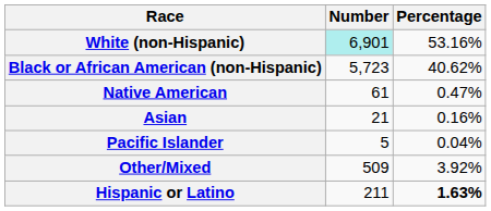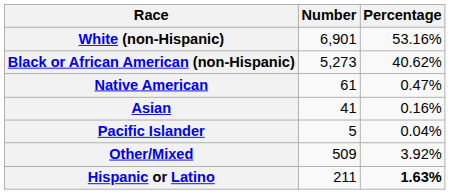 <table class="wikitable" style="text-align:right">
 <tr>
 <th scope="col">Race</th>
 <th scope="col">Number</th>
 <th scope="col">Percentage</th>
 </tr>
 <tr>
 <th scope="row"><a href='#'>White</a> (non-Hispanic)</th>
-<td style="background: paleturquoise;">6,901</td>
+<td>6,901</td>
 <td>53.16%</td>
 </tr>
 <tr>
 <th scope="row"><a href='#'>Black or African American</a> (non-Hispanic)</th>
-<td>5,723</td>
+<td>5,273</td>
 <td>40.62%</td>
 </tr>
 <tr>
 <th scope="row"><a href='#'>Native American</a></th>
 <td>61</td>
 <td>0.47%</td>
 </tr>
 <tr>
 <th scope="row"><a href='#'>Asian</a></th>
-<td>21</td>
+<td>41</td>
 <td>0.16%</td>
 </tr>
 <tr>
 <th scope="row"><a href='#'>Pacific Islander</a></th>
 <td>5</td>
 <td>0.04%</td>
 </tr>
 <tr>
 <th scope="row"><a href='#'>Other/Mixed</a></th>
 <td>509</td>
 <td>3.92%</td>
 </tr>
 <tr>
 <th scope="row"><a href='#'>Hispanic</a> or <a href='#'>Latino</a></th>
 <td>211</td>
 <td><strong>1.63%</strong></td>
 </tr>
 </table>
